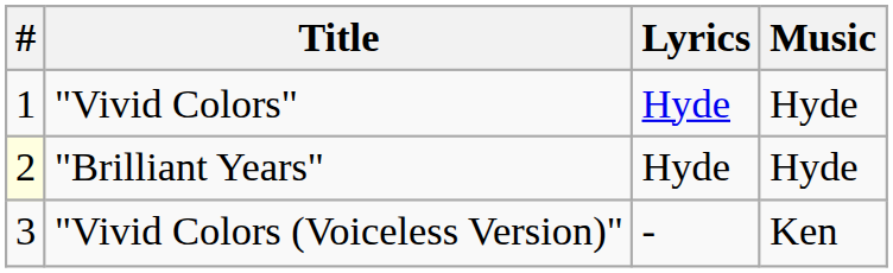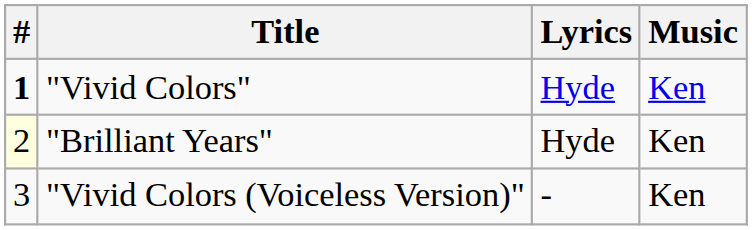 <table class="wikitable">
 <tr>
 <th>#</th>
 <th>Title</th>
 <th>Lyrics</th>
 <th>Music</th>
 </tr>
 <tr>
-<td>1</td>
+<td><strong>1</strong></td>
 <td>"Vivid Colors"</td>
 <td><a href='#'>Hyde</a></td>
-<td>Hyde</td>
+<td><a href='#'>Ken</a></td>
 </tr>
 <tr>
 <td style="background: lightyellow;">2</td>
 <td>"Brilliant Years"</td>
 <td>Hyde</td>
-<td>Hyde</td>
+<td>Ken</td>
 </tr>
 <tr>
 <td>3</td>
 <td>"Vivid Colors (Voiceless Version)"</td>
 <td>‐</td>
 <td>Ken</td>
 </tr>
 </table>
